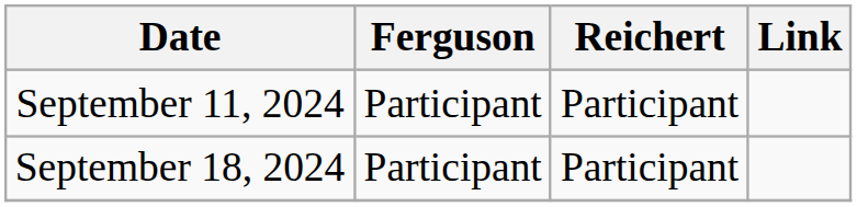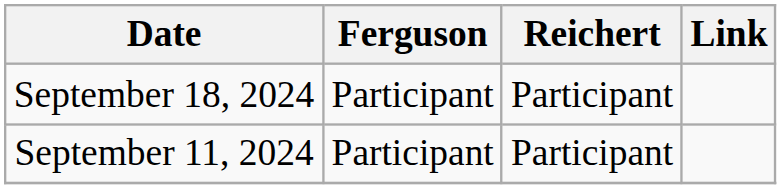 <table class="wikitable" style="text-align:center">
 <tr>
 <th>Date</th>
 <th>Ferguson</th>
 <th>Reichert</th>
 <th>Link</th>
 </tr>
 <tr>
+<td>September 18, 2024</td>
+<td>Participant</td>
+<td>Participant</td>
+<td align=left></td>
+</tr>
+<tr>
 <td>September 11, 2024</td>
 <td>Participant</td>
 <td>Participant</td>
 <td style="text-align:left"></td>
 </tr>
 <tr>
-<td>September 18, 2024</td>
-<td>Participant</td>
-<td>Participant</td>
-<td align=left></td>
-</tr>
-<tr>
 </tr>
 </table>
